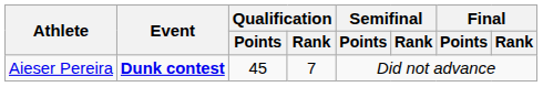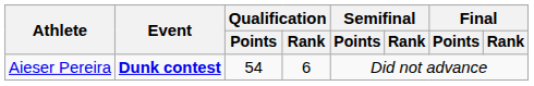 <table class="wikitable" style="font-size:90%;">
 <tr>
 <th rowspan=2>Athlete</th>
 <th rowspan=2>Event</th>
 <th colspan=2>Qualification</th>
 <th colspan=2>Semifinal</th>
 <th colspan=2>Final</th>
 </tr>
 <tr style="font-size:95%">
 <th>Points</th>
 <th>Rank</th>
 <th>Points</th>
 <th>Rank</th>
 <th>Points</th>
 <th>Rank</th>
 </tr>
 <tr align=center>
 <td align=left><a href='#'>Aieser Pereira</a></td>
 <td align=left><strong><a href='#'>Dunk contest</a></strong></td>
-<td>45</td>
-<td>7</td>
+<td>54</td>
+<td>6</td>
 <td Colspan=4><em>Did not advance</em></td>
 </tr>
 </table>
